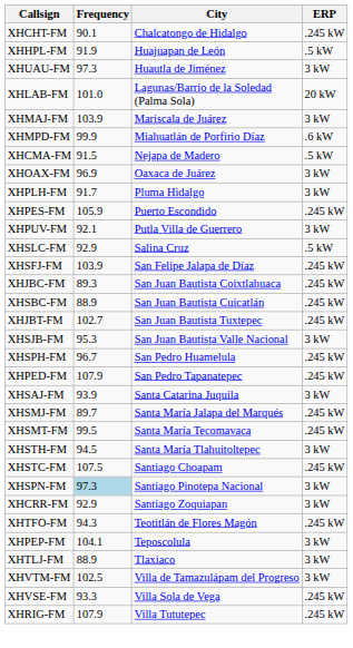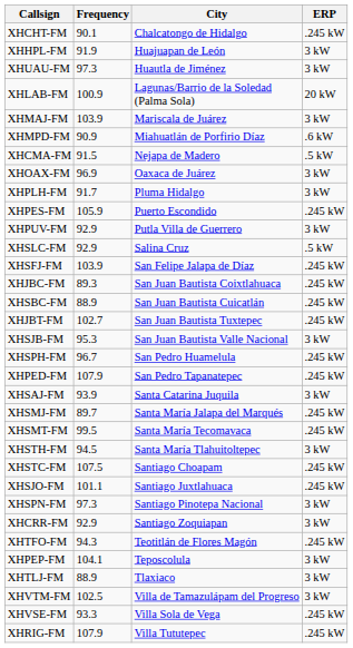 <table class="wikitable sortable">
 <tr>
 <th>Callsign</th>
 <th>Frequency</th>
 <th>City</th>
 <th>ERP</th>
 </tr>
 <tr>
 <td>XHCHT-FM</td>
 <td>90.1</td>
 <td><a href='#'>Chalcatongo de Hidalgo</a></td>
 <td>.245 kW</td>
 </tr>
 <tr>
 <td>XHHPL-FM</td>
 <td>91.9</td>
 <td><a href='#'>Huajuapan de León</a></td>
-<td>.5 kW</td>
+<td>3 kW</td>
 </tr>
 <tr>
 <td>XHUAU-FM</td>
 <td>97.3</td>
 <td><a href='#'>Huautla de Jiménez</a></td>
 <td>3 kW</td>
 </tr>
 <tr>
 <td>XHLAB-FM</td>
-<td>101.0</td>
+<td>100.9</td>
 <td><a href='#'>Lagunas/Barrio de la Soledad</a><br>(Palma Sola)</td>
 <td>20 kW</td>
 </tr>
 <tr>
 <td>XHMAJ-FM</td>
 <td>103.9</td>
 <td><a href='#'>Mariscala de Juárez</a></td>
 <td>3 kW</td>
 </tr>
 <tr>
 <td>XHMPD-FM</td>
-<td>99.9</td>
+<td>90.9</td>
 <td><a href='#'>Miahuatlán de Porfirio Díaz</a></td>
 <td>.6 kW</td>
 </tr>
 <tr>
 <td>XHCMA-FM</td>
 <td>91.5</td>
 <td><a href='#'>Nejapa de Madero</a></td>
 <td>.5 kW</td>
 </tr>
 <tr>
 <td>XHOAX-FM</td>
 <td>96.9</td>
 <td><a href='#'>Oaxaca de Juárez</a></td>
 <td>3 kW</td>
 </tr>
 <tr>
 <td>XHPLH-FM</td>
 <td>91.7</td>
 <td><a href='#'>Pluma Hidalgo</a></td>
 <td>3 kW</td>
 </tr>
 <tr>
 <td>XHPES-FM</td>
 <td>105.9</td>
 <td><a href='#'>Puerto Escondido</a></td>
 <td>.245 kW</td>
 </tr>
 <tr>
 <td>XHPUV-FM</td>
-<td>92.1</td>
+<td>92.9</td>
 <td><a href='#'>Putla Villa de Guerrero</a></td>
 <td>3 kW</td>
 </tr>
 <tr>
 <td>XHSLC-FM</td>
 <td>92.9</td>
 <td><a href='#'>Salina Cruz</a></td>
 <td>.5 kW</td>
 </tr>
 <tr>
 <td>XHSFJ-FM</td>
 <td>103.9</td>
 <td><a href='#'>San Felipe Jalapa de Díaz</a></td>
 <td>.245 kW</td>
 </tr>
 <tr>
 <td>XHJBC-FM</td>
 <td>89.3</td>
 <td><a href='#'>San Juan Bautista Coixtlahuaca</a></td>
 <td>.245 kW</td>
 </tr>
 <tr>
 <td>XHSBC-FM</td>
 <td>88.9</td>
 <td><a href='#'>San Juan Bautista Cuicatlán</a></td>
 <td>.245 kW</td>
 </tr>
 <tr>
 <td>XHJBT-FM</td>
 <td>102.7</td>
 <td><a href='#'>San Juan Bautista Tuxtepec</a></td>
 <td>.245 kW</td>
 </tr>
 <tr>
 <td>XHSJB-FM</td>
 <td>95.3</td>
 <td><a href='#'>San Juan Bautista Valle Nacional</a></td>
 <td>3 kW</td>
 </tr>
 <tr>
 <td>XHSPH-FM</td>
 <td>96.7</td>
 <td><a href='#'>San Pedro Huamelula</a></td>
 <td>.245 kW</td>
 </tr>
 <tr>
 <td>XHPED-FM</td>
 <td>107.9</td>
 <td><a href='#'>San Pedro Tapanatepec</a></td>
 <td>.245 kW</td>
 </tr>
 <tr>
 <td>XHSAJ-FM</td>
 <td>93.9</td>
 <td><a href='#'>Santa Catarina Juquila</a></td>
 <td>3 kW</td>
 </tr>
 <tr>
 <td>XHSMJ-FM</td>
 <td>89.7</td>
 <td><a href='#'>Santa María Jalapa del Marqués</a></td>
 <td>.245 kW</td>
 </tr>
 <tr>
 <td>XHSMT-FM</td>
 <td>99.5</td>
 <td><a href='#'>Santa María Tecomavaca</a></td>
 <td>.245 kW</td>
 </tr>
 <tr>
 <td>XHSTH-FM</td>
 <td>94.5</td>
 <td><a href='#'>Santa María Tlahuitoltepec</a></td>
 <td>3 kW</td>
 </tr>
 <tr>
 <td>XHSTC-FM</td>
 <td>107.5</td>
 <td><a href='#'>Santiago Choapam</a></td>
 <td>.245 kW</td>
 </tr>
 <tr>
+<td>XHSJO-FM</td>
+<td>101.1</td>
+<td><a href='#'>Santiago Juxtlahuaca</a></td>
+<td>.245 kW</td>
+</tr>
+<tr>
 <td>XHSPN-FM</td>
-<td style="background: lightblue;">97.3</td>
+<td>97.3</td>
 <td><a href='#'>Santiago Pinotepa Nacional</a></td>
 <td>3 kW</td>
 </tr>
 <tr>
 <td>XHCRR-FM</td>
 <td>92.9</td>
 <td><a href='#'>Santiago Zoquiapan</a></td>
 <td>3 kW</td>
 </tr>
 <tr>
 <td>XHTFO-FM</td>
 <td>94.3</td>
 <td><a href='#'>Teotitlán de Flores Magón</a></td>
 <td>.245 kW</td>
 </tr>
 <tr>
 <td>XHPEP-FM</td>
 <td>104.1</td>
 <td><a href='#'>Teposcolula</a></td>
 <td>3 kW</td>
 </tr>
 <tr>
 <td>XHTLJ-FM</td>
 <td>88.9</td>
 <td><a href='#'>Tlaxiaco</a></td>
 <td>3 kW</td>
 </tr>
 <tr>
 <td>XHVTM-FM</td>
 <td>102.5</td>
 <td><a href='#'>Villa de Tamazulápam del Progreso</a></td>
 <td>3 kW</td>
 </tr>
 <tr>
 <td>XHVSE-FM</td>
 <td>93.3</td>
 <td><a href='#'>Villa Sola de Vega</a></td>
 <td>.245 kW</td>
 </tr>
 <tr>
 <td>XHRIG-FM</td>
 <td>107.9</td>
 <td><a href='#'>Villa Tututepec</a></td>
 <td>.245 kW</td>
 </tr>
 </table>
